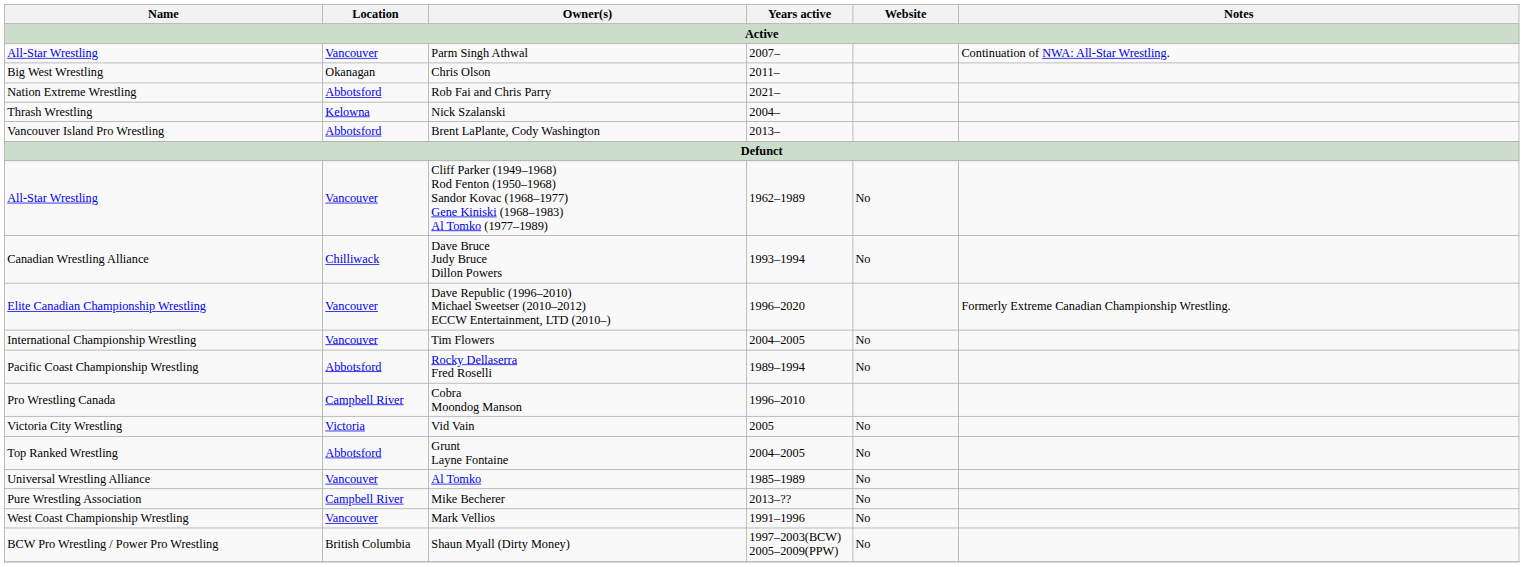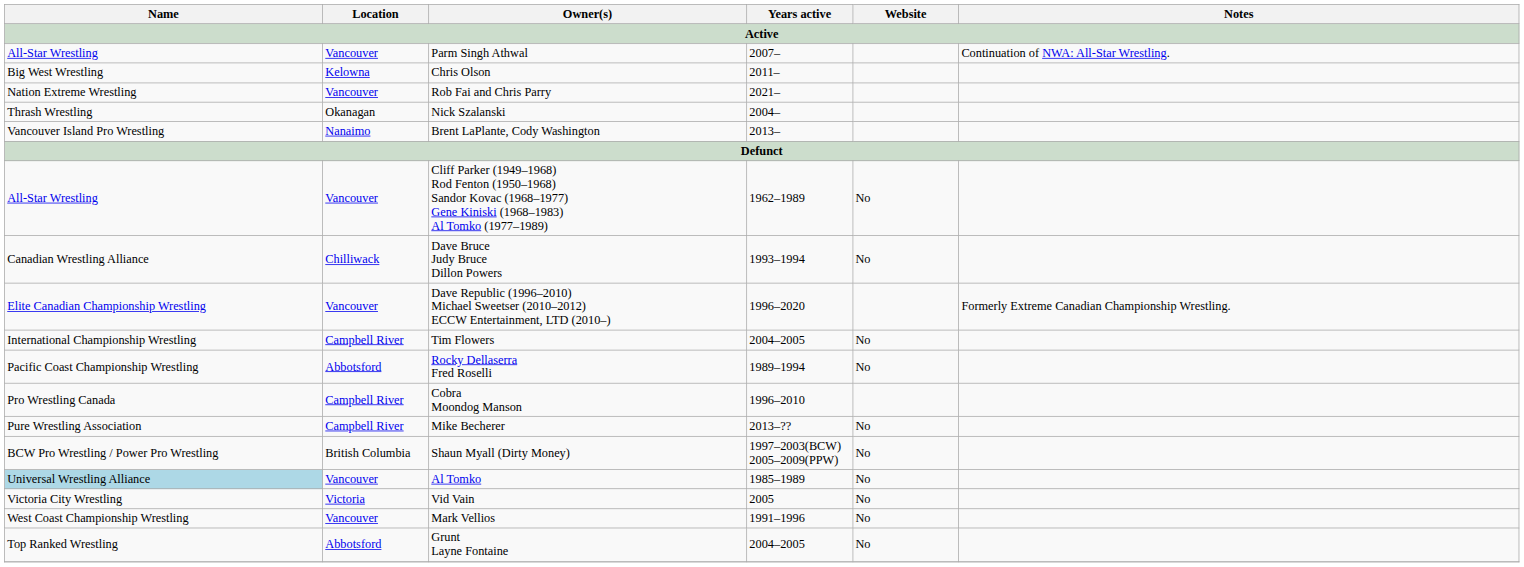 <table class=wikitable>
 <tr>
 <th width="21%">Name</th>
 <th width="7%">Location</th>
 <th width="21%">Owner(s)</th>
 <th width="7%">Years active</th>
 <th width="7%">Website</th>
 <th width="55%">Notes</th>
 </tr>
 <tr>
 <td colspan=6 style="background: #ccddcc;" align=center><strong>Active</strong></td>
 </tr>
 <tr>
 <td><a href='#'>All-Star Wrestling</a></td>
 <td><a href='#'>Vancouver</a></td>
 <td>Parm Singh Athwal</td>
 <td>2007–</td>
 <td></td>
 <td>Continuation of <a href='#'>NWA: All-Star Wrestling</a>.</td>
 </tr>
 <tr>
 <td>Big West Wrestling</td>
-<td>Okanagan</td>
+<td><a href='#'>Kelowna</a></td>
 <td>Chris Olson</td>
 <td>2011–</td>
 <td></td>
 <td></td>
 </tr>
 <tr>
 <td>Nation Extreme Wrestling</td>
-<td><a href='#'>Abbotsford</a></td>
+<td><a href='#'>Vancouver</a></td>
 <td>Rob Fai and Chris Parry</td>
 <td>2021–</td>
 <td></td>
 <td></td>
 </tr>
 <tr>
 <td>Thrash Wrestling</td>
-<td><a href='#'>Kelowna</a></td>
+<td>Okanagan</td>
 <td>Nick Szalanski</td>
 <td>2004–</td>
 <td></td>
 <td></td>
 </tr>
 <tr>
 <td>Vancouver Island Pro Wrestling</td>
-<td><a href='#'>Abbotsford</a></td>
+<td><a href='#'>Nanaimo</a></td>
 <td>Brent LaPlante, Cody Washington</td>
 <td>2013–</td>
 <td></td>
 <td></td>
 </tr>
 <tr>
 <td colspan=6 style="background: #ccddcc;" align=center><strong>Defunct</strong></td>
 </tr>
 <tr>
 <td><a href='#'>All-Star Wrestling</a></td>
 <td><a href='#'>Vancouver</a></td>
 <td>Cliff Parker (1949–1968)<br>Rod Fenton (1950–1968)<br>Sandor Kovac (1968–1977)<br><a href='#'>Gene Kiniski</a> (1968–1983)<br><a href='#'>Al Tomko</a> (1977–1989)</td>
 <td>1962–1989</td>
 <td>No</td>
 <td></td>
 </tr>
 <tr>
 <td>Canadian Wrestling Alliance</td>
 <td><a href='#'>Chilliwack</a></td>
 <td>Dave Bruce<br>Judy Bruce<br>Dillon Powers</td>
 <td>1993–1994</td>
 <td>No</td>
 <td></td>
 </tr>
 <tr>
 <td><a href='#'>Elite Canadian Championship Wrestling</a></td>
 <td><a href='#'>Vancouver</a></td>
 <td>Dave Republic (1996–2010)<br>Michael Sweetser (2010–2012)<br>ECCW Entertainment, LTD (2010–)</td>
 <td>1996–2020</td>
 <td></td>
 <td>Formerly Extreme Canadian Championship Wrestling.</td>
 </tr>
 <tr>
 <td>International Championship Wrestling</td>
-<td><a href='#'>Vancouver</a></td>
+<td><a href='#'>Campbell River</a></td>
 <td>Tim Flowers</td>
 <td>2004–2005</td>
 <td>No</td>
 <td></td>
 </tr>
 <tr>
 <td>Pacific Coast Championship Wrestling</td>
 <td><a href='#'>Abbotsford</a></td>
 <td><a href='#'>Rocky Dellaserra</a><br>Fred Roselli</td>
 <td>1989–1994</td>
 <td>No</td>
 <td></td>
 </tr>
 <tr>
 <td>Pro Wrestling Canada</td>
 <td><a href='#'>Campbell River</a></td>
 <td>Cobra<br>Moondog Manson</td>
 <td>1996–2010</td>
 <td></td>
 <td></td>
 </tr>
 <tr>
-<td>Victoria City Wrestling</td>
-<td><a href='#'>Victoria</a></td>
-<td>Vid Vain</td>
-<td>2005</td>
+<td>Pure Wrestling Association</td>
+<td><a href='#'>Campbell River</a></td>
+<td>Mike Becherer</td>
+<td>2013–??</td>
 <td>No</td>
 <td></td>
 </tr>
 <tr>
-<td>Top Ranked Wrestling</td>
-<td><a href='#'>Abbotsford</a></td>
-<td>Grunt<br>Layne Fontaine</td>
-<td>2004–2005</td>
+<td>BCW Pro Wrestling / Power Pro Wrestling</td>
+<td>British Columbia</td>
+<td>Shaun Myall (Dirty Money)</td>
+<td>1997–2003(BCW) 2005–2009(PPW)</td>
 <td>No</td>
 <td></td>
 </tr>
 <tr>
-<td>Universal Wrestling Alliance</td>
+<td style="background: lightblue;">Universal Wrestling Alliance</td>
 <td><a href='#'>Vancouver</a></td>
 <td><a href='#'>Al Tomko</a></td>
 <td>1985–1989</td>
 <td>No</td>
 <td></td>
 </tr>
 <tr>
-<td>Pure Wrestling Association</td>
-<td><a href='#'>Campbell River</a></td>
-<td>Mike Becherer</td>
-<td>2013–??</td>
+<td>Victoria City Wrestling</td>
+<td><a href='#'>Victoria</a></td>
+<td>Vid Vain</td>
+<td>2005</td>
 <td>No</td>
 <td></td>
 </tr>
 <tr>
 <td>West Coast Championship Wrestling</td>
 <td><a href='#'>Vancouver</a></td>
 <td>Mark Vellios</td>
 <td>1991–1996</td>
 <td>No</td>
 </tr>
 <tr>
-<td>BCW Pro Wrestling / Power Pro Wrestling</td>
-<td>British Columbia</td>
-<td>Shaun Myall (Dirty Money)</td>
-<td>1997–2003(BCW) 2005–2009(PPW)</td>
+<td>Top Ranked Wrestling</td>
+<td><a href='#'>Abbotsford</a></td>
+<td>Grunt<br>Layne Fontaine</td>
+<td>2004–2005</td>
 <td>No</td>
 <td></td>
 </tr>
 <tr>
 </tr>
 </table>
